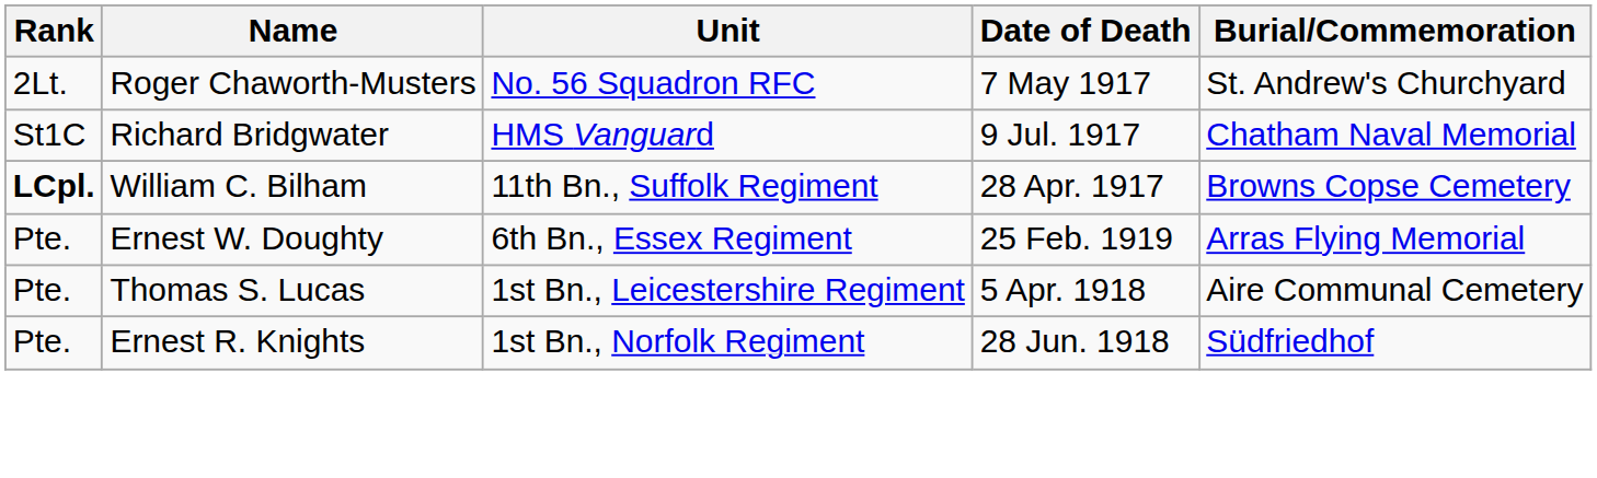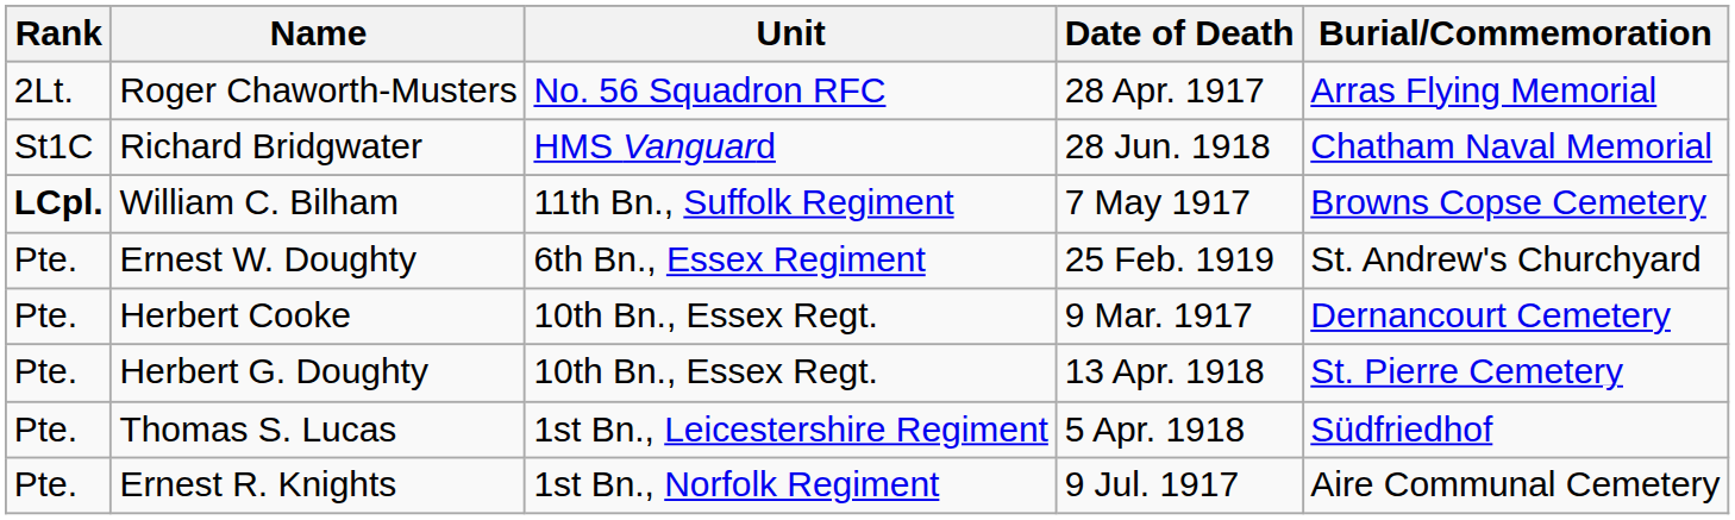 <table class="wikitable">
 <tr>
 <th>Rank</th>
 <th>Name</th>
 <th>Unit</th>
 <th>Date of Death</th>
 <th>Burial/Commemoration</th>
 </tr>
 <tr>
 <td>2Lt.</td>
 <td>Roger Chaworth-Musters</td>
 <td><a href='#'>No. 56 Squadron RFC</a></td>
-<td>7 May 1917</td>
-<td>St. Andrew's Churchyard</td>
+<td>28 Apr. 1917</td>
+<td><a href='#'>Arras Flying Memorial</a></td>
 </tr>
 <tr>
 <td>St1C</td>
 <td>Richard Bridgwater</td>
 <td><a href='#'>HMS <em>Vanguar</em>d</a></td>
-<td>9 Jul. 1917</td>
+<td>28 Jun. 1918</td>
 <td><a href='#'>Chatham Naval Memorial</a></td>
 </tr>
 <tr>
 <td><strong>LCpl.</strong></td>
 <td>William C. Bilham</td>
 <td>11th Bn., <a href='#'>Suffolk Regiment</a></td>
-<td>28 Apr. 1917</td>
+<td>7 May 1917</td>
 <td><a href='#'>Browns Copse Cemetery</a></td>
 </tr>
 <tr>
 <td>Pte.</td>
 <td>Ernest W. Doughty</td>
 <td>6th Bn., <a href='#'>Essex Regiment</a></td>
 <td>25 Feb. 1919</td>
-<td><a href='#'>Arras Flying Memorial</a></td>
+<td>St. Andrew's Churchyard</td>
+</tr>
+<tr>
+<td>Pte.</td>
+<td>Herbert Cooke</td>
+<td>10th Bn., Essex Regt.</td>
+<td>9 Mar. 1917</td>
+<td><a href='#'>Dernancourt Cemetery</a></td>
+</tr>
+<tr>
+<td>Pte.</td>
+<td>Herbert G. Doughty</td>
+<td>10th Bn., Essex Regt.</td>
+<td>13 Apr. 1918</td>
+<td><a href='#'>St. Pierre Cemetery</a></td>
 </tr>
 <tr>
 <td>Pte.</td>
 <td>Thomas S. Lucas</td>
 <td>1st Bn., <a href='#'>Leicestershire Regiment</a></td>
 <td>5 Apr. 1918</td>
-<td>Aire Communal Cemetery</td>
+<td><a href='#'>Südfriedhof</a></td>
 </tr>
 <tr>
 <td>Pte.</td>
 <td>Ernest R. Knights</td>
 <td>1st Bn., <a href='#'>Norfolk Regiment</a></td>
-<td>28 Jun. 1918</td>
-<td><a href='#'>Südfriedhof</a></td>
+<td>9 Jul. 1917</td>
+<td>Aire Communal Cemetery</td>
 </tr>
 </table>
